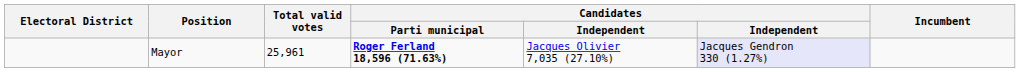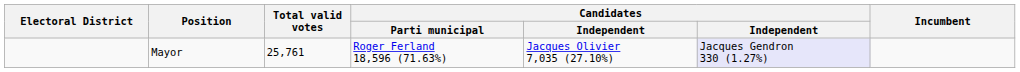 <table class="wikitable" width="100%">
 <tr>
 <th width=10% rowspan=2>Electoral District</th>
 <th width=8% rowspan=2>Position</th>
 <th width=6% rowspan=2>Total valid votes</th>
 <th colspan=3>Candidates</th>
 <th width=10% rowspan=2>Incumbent</th>
 </tr>
 <tr>
 <th width=12% >Parti municipal</th>
 <th width=12% >Independent</th>
 <th width=12% >Independent</th>
 </tr>
 <tr>
 <td></td>
 <td>Mayor</td>
-<td>25,961</td>
-<td><strong><a href='#'>Roger Ferland</a><br>18,596 (71.63%)</strong></td>
+<td>25,761</td>
+<td><a href='#'>Roger Ferland</a><br>18,596 (71.63%)</td>
 <td><a href='#'>Jacques Olivier</a><br>7,035 (27.10%)</td>
 <td style="background: lavender;">Jacques Gendron<br>330 (1.27%)</td>
 <td></td>
 </tr>
 </table>
